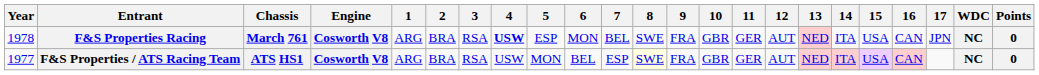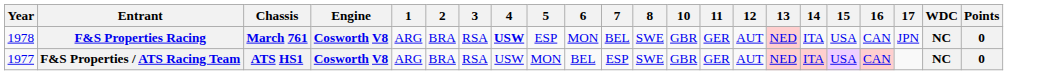 <table class="wikitable" style="text-align:center; font-size:90%">
 <tr>
 <th>Year</th>
 <th>Entrant</th>
 <th>Chassis</th>
 <th>Engine</th>
 <th>1</th>
 <th>2</th>
 <th>3</th>
 <th>4</th>
 <th>5</th>
 <th>6</th>
 <th>7</th>
 <th>8</th>
-<th>9</th>
 <th>10</th>
 <th>11</th>
 <th>12</th>
 <th>13</th>
 <th>14</th>
 <th>15</th>
 <th>16</th>
 <th>17</th>
 <th>WDC</th>
 <th>Points</th>
 </tr>
 <tr>
 <td><a href='#'>1978</a></td>
 <th><a href='#'>F&S Properties Racing</a></th>
 <th><a href='#'>March</a> <a href='#'>761</a></th>
 <th><a href='#'>Cosworth</a> <a href='#'>V8</a></th>
 <td><a href='#'>ARG</a></td>
 <td><a href='#'>BRA</a></td>
 <td><a href='#'>RSA</a></td>
 <td><strong><a href='#'>USW</a></strong></td>
 <td><a href='#'>ESP</a></td>
 <td><a href='#'>MON</a></td>
 <td><a href='#'>BEL</a></td>
 <td><a href='#'>SWE</a></td>
-<td><a href='#'>FRA</a></td>
 <td><a href='#'>GBR</a></td>
 <td><a href='#'>GER</a></td>
 <td><a href='#'>AUT</a></td>
 <td style="background:#FFCFCF;"><a href='#'>NED</a><br></td>
 <td><a href='#'>ITA</a></td>
 <td><a href='#'>USA</a></td>
 <td><a href='#'>CAN</a></td>
 <td><a href='#'>JPN</a></td>
 <th>NC</th>
 <th>0</th>
 </tr>
 <tr>
 <td><a href='#'>1977</a></td>
 <th>F&S Properties / <a href='#'>ATS Racing Team</a></th>
 <th><a href='#'>ATS</a> <a href='#'>HS1</a></th>
 <th><a href='#'>Cosworth</a> <a href='#'>V8</a></th>
 <td><a href='#'>ARG</a></td>
 <td><a href='#'>BRA</a></td>
 <td><a href='#'>RSA</a></td>
 <td><a href='#'>USW</a></td>
 <td><a href='#'>MON</a></td>
 <td><a href='#'>BEL</a></td>
 <td><a href='#'>ESP</a></td>
-<td style="background: lightyellow;"><a href='#'>SWE</a></td>
-<td><a href='#'>FRA</a></td>
+<td><a href='#'>SWE</a></td>
 <td><a href='#'>GBR</a></td>
 <td><a href='#'>GER</a></td>
 <td><a href='#'>AUT</a></td>
 <td style="background:#FFCFCF;"><a href='#'>NED</a><br></td>
 <td style="background:#FFCFCF;"><a href='#'>ITA</a><br></td>
 <td style="background:#EFCFFF;"><a href='#'>USA</a><br></td>
 <td style="background:#FFCFCF;"><a href='#'>CAN</a><br></td>
 <td></td>
 <th>NC</th>
 <th>0</th>
 </tr>
 </table>
